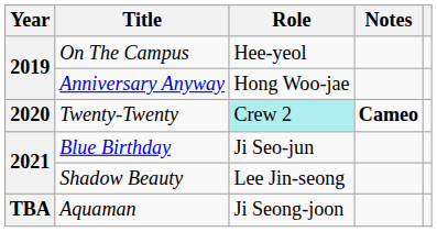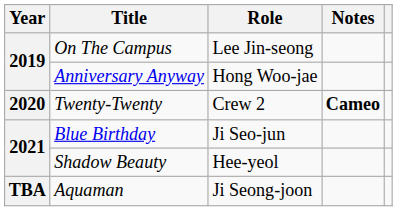 <table class="wikitable sortable plainrowheaders">
 <tr>
 <th scope="col">Year</th>
 <th scope="col">Title</th>
 <th scope="col">Role</th>
 <th scope="col">Notes</th>
 <th scope="col" class="unsortable"></th>
 </tr>
 <tr>
 <th scope="row" rowspan="2">2019</th>
 <td><em>On The Campus</em></td>
-<td>Hee-yeol</td>
+<td>Lee Jin-seong</td>
 <td></td>
 <td></td>
 </tr>
 <tr>
 <td><em><a href='#'>Anniversary Anyway</a></em></td>
 <td>Hong Woo-jae</td>
 <td></td>
 <td></td>
 </tr>
 <tr>
 <th scope="row">2020</th>
 <td><em>Twenty-Twenty</em></td>
-<td style="background: paleturquoise;">Crew 2</td>
+<td>Crew 2</td>
 <td><strong>Cameo</strong></td>
 <td></td>
 </tr>
 <tr>
 <th rowspan="2" scope="row">2021</th>
 <td><em><a href='#'>Blue Birthday</a></em></td>
 <td>Ji Seo-jun</td>
 <td></td>
 <td></td>
 </tr>
 <tr>
 <td><em>Shadow Beauty</em></td>
-<td>Lee Jin-seong</td>
+<td>Hee-yeol</td>
 <td></td>
 <td></td>
 </tr>
 <tr>
 <th scope="row">TBA</th>
 <td><em>Aquaman</em></td>
 <td>Ji Seong-joon</td>
 <td></td>
 <td></td>
 </tr>
 </table>
